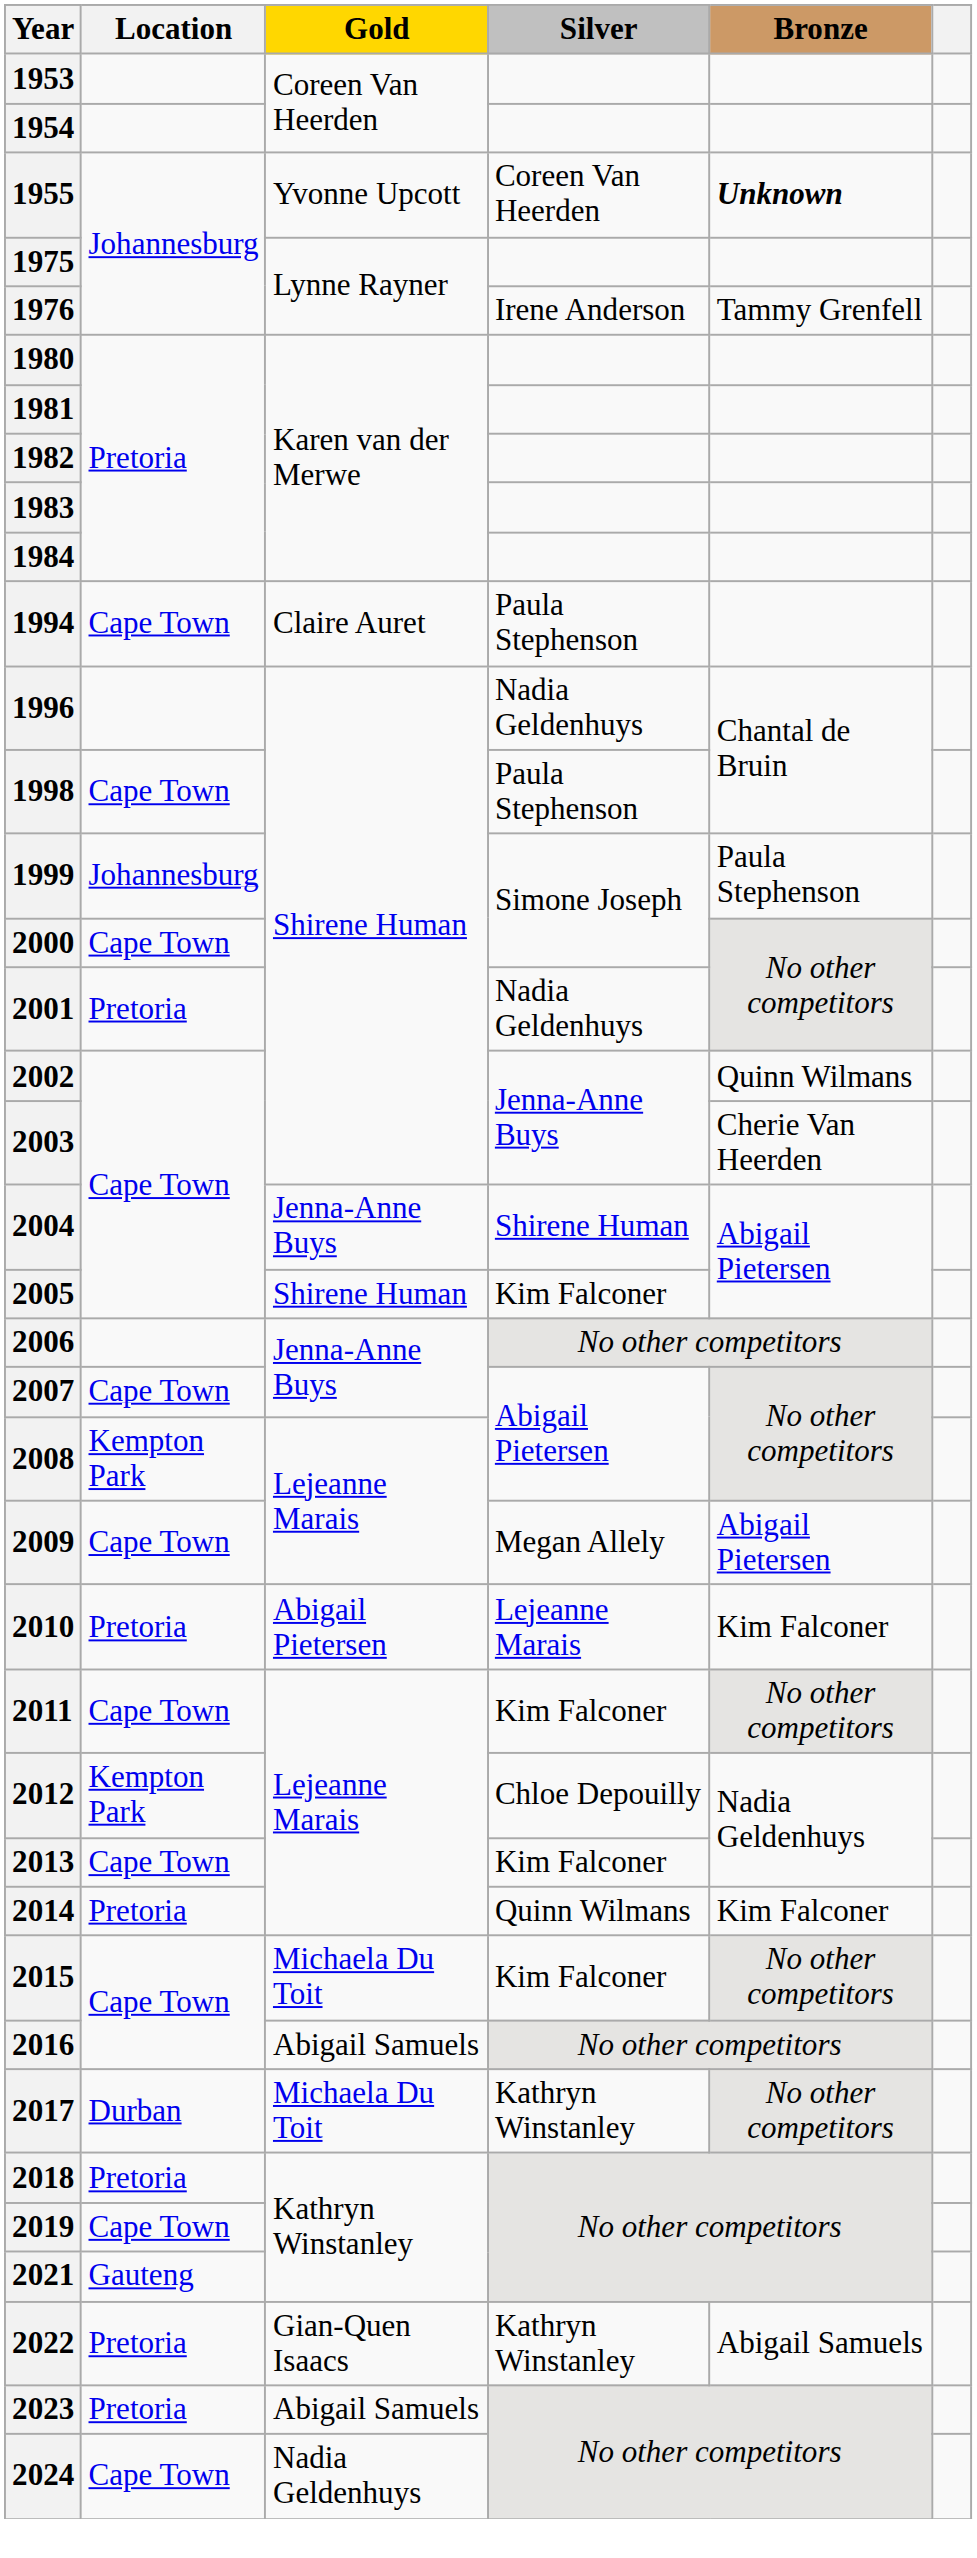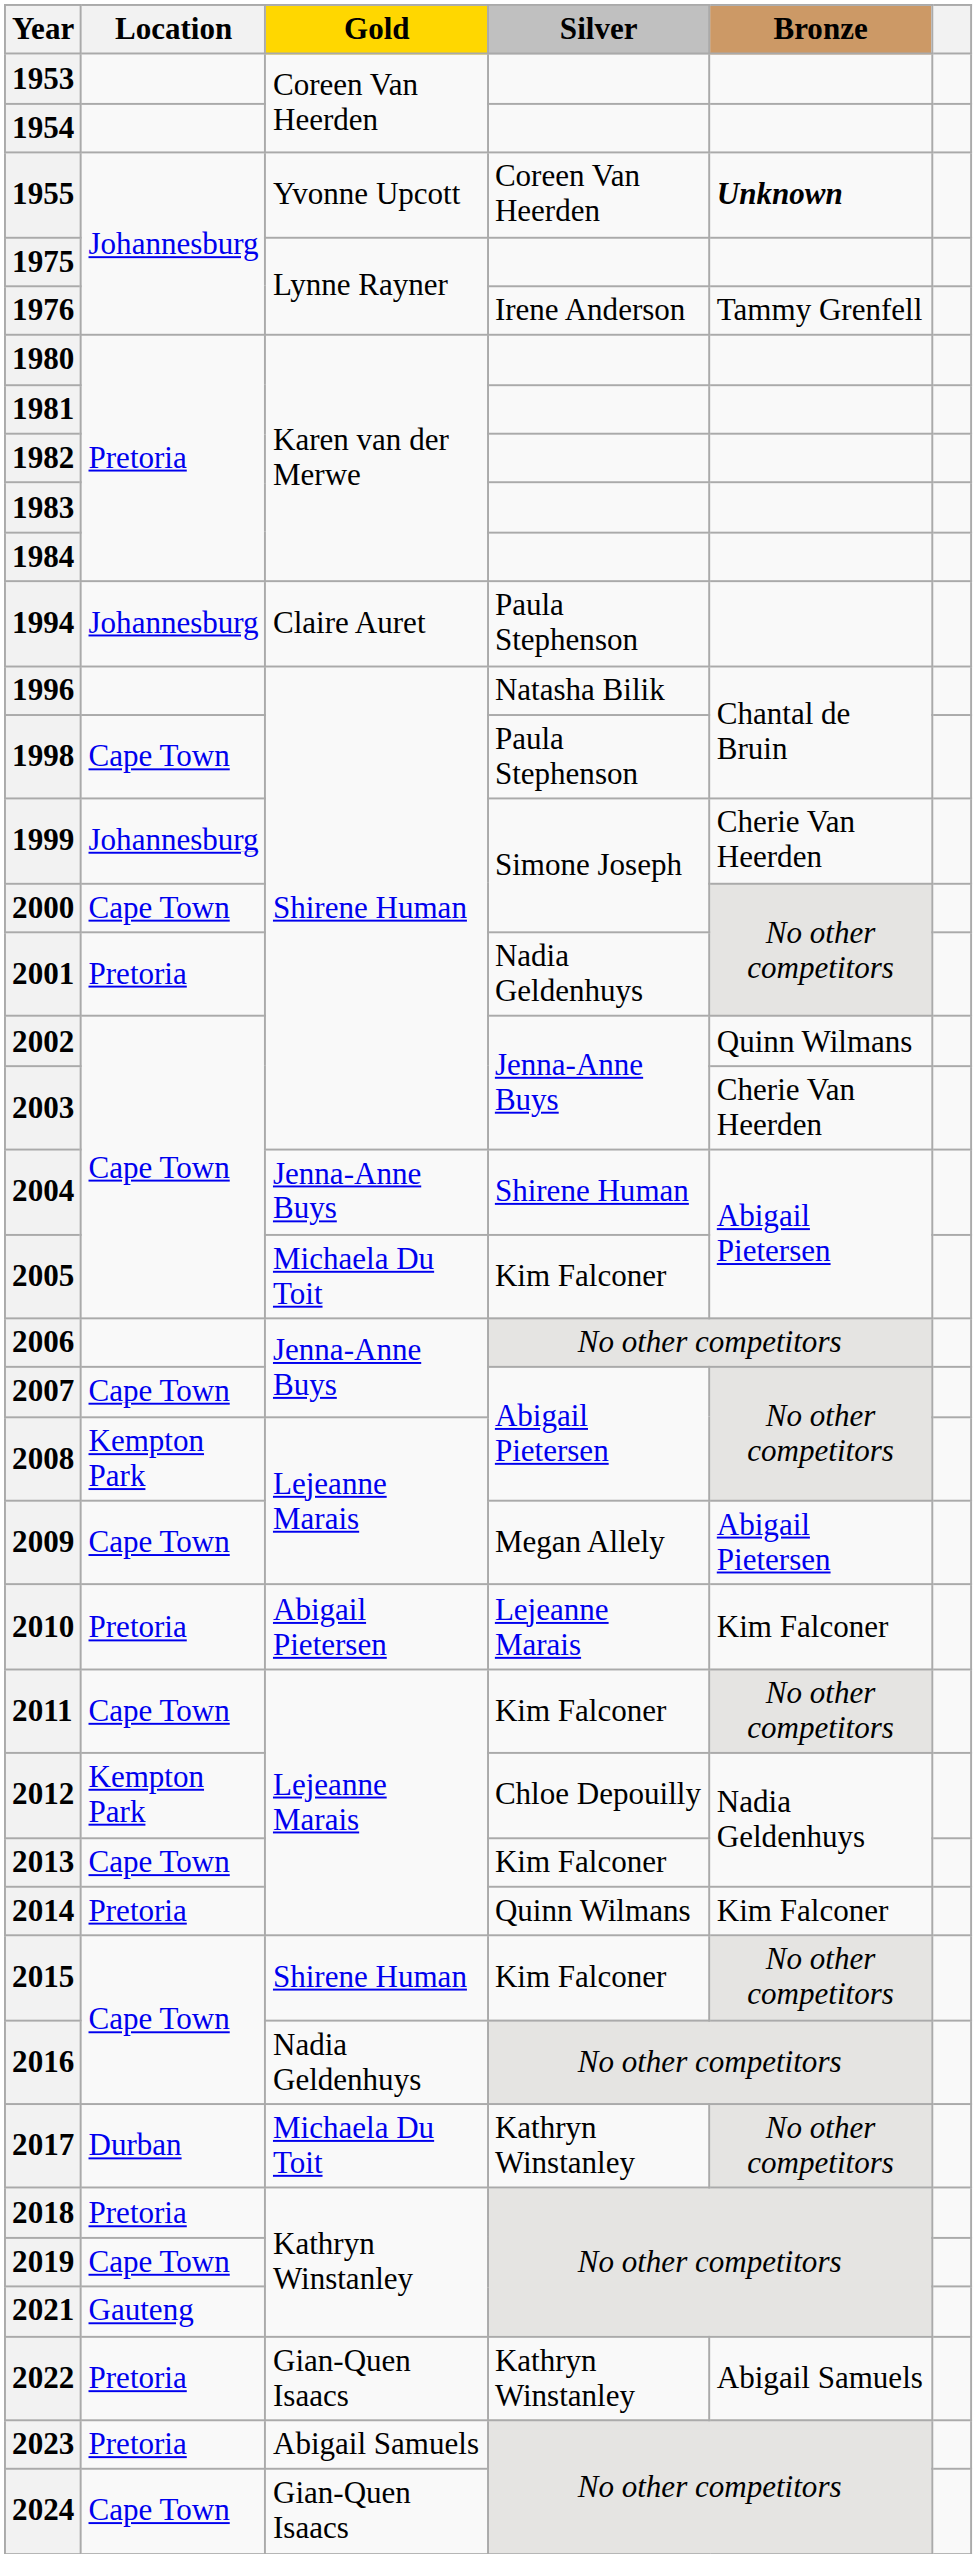 <table class="wikitable unsortable" style="text-align:left; width:80%">
 <tr>
 <th scope="col" style="text-align:center; width:5%">Year</th>
 <th scope="col" style="text-align:center; width:15%">Location</th>
 <td scope="col" style="text-align:center; width:25%; background:gold"><strong>Gold</strong></td>
 <td scope="col" style="text-align:center; width:25%; background:silver"><strong>Silver</strong></td>
 <td scope="col" style="text-align:center; width:25%; background:#c96"><strong>Bronze</strong></td>
 <th scope="col" style="text-align:center; width:5%"></th>
 </tr>
 <tr>
 <th style="text-align: left;">1953</th>
 <td></td>
 <td rowspan="2">Coreen Van Heerden</td>
 <td></td>
 <td></td>
 <td></td>
 </tr>
 <tr>
 <th style="text-align: left;">1954</th>
 <td></td>
 <td></td>
 <td></td>
 <td></td>
 </tr>
 <tr>
 <th style="text-align: left;">1955</th>
 <td rowspan="3"><a href='#'>Johannesburg</a></td>
 <td>Yvonne Upcott</td>
 <td>Coreen Van Heerden</td>
 <td><strong><em>Unknown</em></strong></td>
 <td></td>
 </tr>
 <tr>
 <th scope="row" style="text-align:left">1975</th>
 <td rowspan="2">Lynne Rayner</td>
 <td></td>
 <td></td>
 <td></td>
 </tr>
 <tr>
 <th scope="row" style="text-align:left">1976</th>
 <td>Irene Anderson</td>
 <td>Tammy Grenfell</td>
 <td></td>
 </tr>
 <tr>
 <th scope="row" style="text-align:left">1980</th>
 <td rowspan="5"><a href='#'>Pretoria</a></td>
 <td rowspan="5">Karen van der Merwe</td>
 <td></td>
 <td></td>
 <td></td>
 </tr>
 <tr>
 <th scope="row" style="text-align:left">1981</th>
 <td></td>
 <td></td>
 <td></td>
 </tr>
 <tr>
 <th scope="row" style="text-align:left">1982</th>
 <td></td>
 <td></td>
 <td></td>
 </tr>
 <tr>
 <th scope="row" style="text-align:left">1983</th>
 <td></td>
 <td></td>
 <td></td>
 </tr>
 <tr>
 <th scope="row" style="text-align:left">1984</th>
 <td></td>
 <td></td>
 <td></td>
 </tr>
 <tr>
 <th scope="row" style="text-align:left">1994</th>
-<td><a href='#'>Cape Town</a></td>
+<td><a href='#'>Johannesburg</a></td>
 <td>Claire Auret</td>
 <td>Paula Stephenson</td>
 <td></td>
 <td></td>
 </tr>
 <tr>
 <th scope="row" style="text-align:left">1996</th>
 <td></td>
 <td rowspan="7"><a href='#'>Shirene Human</a></td>
-<td>Nadia Geldenhuys</td>
+<td>Natasha Bilik</td>
 <td rowspan="2">Chantal de Bruin</td>
 <td></td>
 </tr>
 <tr>
 <th scope="row" style="text-align:left">1998</th>
 <td><a href='#'>Cape Town</a></td>
 <td>Paula Stephenson</td>
 <td></td>
 </tr>
 <tr>
 <th scope="row" style="text-align:left">1999</th>
 <td><a href='#'>Johannesburg</a></td>
 <td rowspan="2">Simone Joseph</td>
-<td>Paula Stephenson</td>
+<td>Cherie Van Heerden</td>
 <td></td>
 </tr>
 <tr>
 <th scope="row" style="text-align:left">2000</th>
 <td><a href='#'>Cape Town</a></td>
 <td rowspan="2" align="center" bgcolor="e5e4e2"><em>No other competitors</em></td>
 <td></td>
 </tr>
 <tr>
 <th scope="row" style="text-align:left">2001</th>
 <td><a href='#'>Pretoria</a></td>
 <td>Nadia Geldenhuys</td>
 <td></td>
 </tr>
 <tr>
 <th scope="row" style="text-align:left">2002</th>
 <td rowspan="4"><a href='#'>Cape Town</a></td>
 <td rowspan="2"><a href='#'>Jenna-Anne Buys</a></td>
 <td>Quinn Wilmans</td>
 <td></td>
 </tr>
 <tr>
 <th scope="row" style="text-align:left">2003</th>
 <td>Cherie Van Heerden</td>
 <td></td>
 </tr>
 <tr>
 <th scope="row" style="text-align:left">2004</th>
 <td><a href='#'>Jenna-Anne Buys</a></td>
 <td><a href='#'>Shirene Human</a></td>
 <td rowspan="2"><a href='#'>Abigail Pietersen</a></td>
 <td></td>
 </tr>
 <tr>
 <th scope="row" style="text-align:left">2005</th>
-<td><a href='#'>Shirene Human</a></td>
+<td><a href='#'>Michaela Du Toit</a></td>
 <td>Kim Falconer</td>
 <td></td>
 </tr>
 <tr>
 <th scope="row" style="text-align:left">2006</th>
 <td></td>
 <td rowspan="2"><a href='#'>Jenna-Anne Buys</a></td>
 <td colspan="2" align="center" bgcolor="e5e4e2"><em>No other competitors</em></td>
 <td></td>
 </tr>
 <tr>
 <th scope="row" style="text-align:left">2007</th>
 <td><a href='#'>Cape Town</a></td>
 <td rowspan="2"><a href='#'>Abigail Pietersen</a></td>
 <td rowspan="2" align="center" bgcolor="e5e4e2"><em>No other competitors</em></td>
 <td></td>
 </tr>
 <tr>
 <th scope="row" style="text-align:left">2008</th>
 <td><a href='#'>Kempton Park</a></td>
 <td rowspan="2"><a href='#'>Lejeanne Marais</a></td>
 <td></td>
 </tr>
 <tr>
 <th scope="row" style="text-align:left">2009</th>
 <td><a href='#'>Cape Town</a></td>
 <td>Megan Allely</td>
 <td><a href='#'>Abigail Pietersen</a></td>
 <td></td>
 </tr>
 <tr>
 <th scope="row" style="text-align:left">2010</th>
 <td><a href='#'>Pretoria</a></td>
 <td><a href='#'>Abigail Pietersen</a></td>
 <td><a href='#'>Lejeanne Marais</a></td>
 <td>Kim Falconer</td>
 <td></td>
 </tr>
 <tr>
 <th scope="row" style="text-align:left">2011</th>
 <td><a href='#'>Cape Town</a></td>
 <td rowspan="4"><a href='#'>Lejeanne Marais</a></td>
 <td>Kim Falconer</td>
 <td align="center" bgcolor="e5e4e2"><em>No other competitors</em></td>
 <td></td>
 </tr>
 <tr>
 <th scope="row" style="text-align:left">2012</th>
 <td><a href='#'>Kempton Park</a></td>
 <td>Chloe Depouilly</td>
 <td rowspan="2">Nadia Geldenhuys</td>
 <td></td>
 </tr>
 <tr>
 <th scope="row" style="text-align:left">2013</th>
 <td><a href='#'>Cape Town</a></td>
 <td>Kim Falconer</td>
 <td></td>
 </tr>
 <tr>
 <th scope="row" style="text-align:left">2014</th>
 <td><a href='#'>Pretoria</a></td>
 <td>Quinn Wilmans</td>
 <td>Kim Falconer</td>
 <td></td>
 </tr>
 <tr>
 <th scope="row" style="text-align:left">2015</th>
 <td rowspan="2"><a href='#'>Cape Town</a></td>
-<td><a href='#'>Michaela Du Toit</a></td>
+<td><a href='#'>Shirene Human</a></td>
 <td>Kim Falconer</td>
 <td align="center" bgcolor="e5e4e2"><em>No other competitors</em></td>
 <td></td>
 </tr>
 <tr>
 <th scope="row" style="text-align:left">2016</th>
-<td>Abigail Samuels</td>
+<td>Nadia Geldenhuys</td>
 <td colspan=2 align="center" bgcolor="e5e4e2"><em>No other competitors</em></td>
 <td></td>
 </tr>
 <tr>
 <th scope="row" style="text-align:left">2017</th>
 <td><a href='#'>Durban</a></td>
 <td><a href='#'>Michaela Du Toit</a></td>
 <td>Kathryn Winstanley</td>
 <td align="center" bgcolor="e5e4e2"><em>No other competitors</em></td>
 <td></td>
 </tr>
 <tr>
 <th scope="row" style="text-align:left">2018</th>
 <td><a href='#'>Pretoria</a></td>
 <td rowspan="3">Kathryn Winstanley</td>
 <td colspan="2" rowspan="3" align="center" bgcolor="e5e4e2"><em>No other competitors</em></td>
 <td></td>
 </tr>
 <tr>
 <th scope="row" style="text-align:left">2019</th>
 <td><a href='#'>Cape Town</a></td>
 <td></td>
 </tr>
 <tr>
 <th scope="row" style="text-align:left">2021</th>
 <td><a href='#'>Gauteng</a></td>
 <td></td>
 </tr>
 <tr>
 <th scope="row" style="text-align:left">2022</th>
 <td><a href='#'>Pretoria</a></td>
 <td>Gian-Quen Isaacs</td>
 <td>Kathryn Winstanley</td>
 <td>Abigail Samuels</td>
 <td></td>
 </tr>
 <tr>
 <th scope="row" style="text-align:left">2023</th>
 <td><a href='#'>Pretoria</a></td>
 <td>Abigail Samuels</td>
 <td colspan="2" rowspan="2" align="center" bgcolor="e5e4e2"><em>No other competitors</em></td>
 <td></td>
 </tr>
 <tr>
 <th scope="row" style="text-align:left">2024</th>
 <td><a href='#'>Cape Town</a></td>
-<td>Nadia Geldenhuys</td>
+<td>Gian-Quen Isaacs</td>
 <td></td>
 </tr>
 </table>
